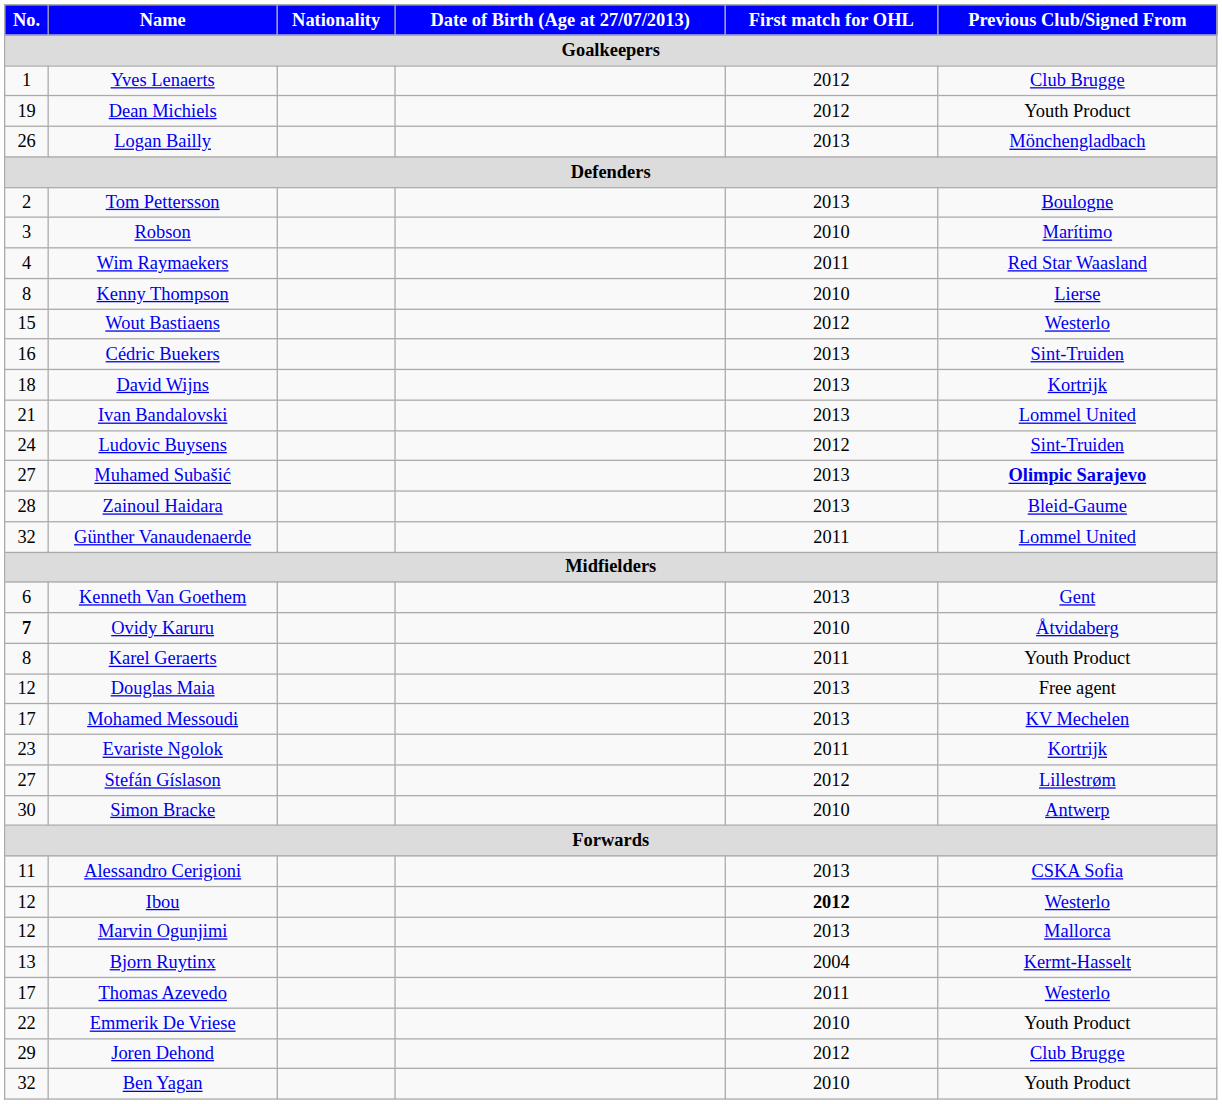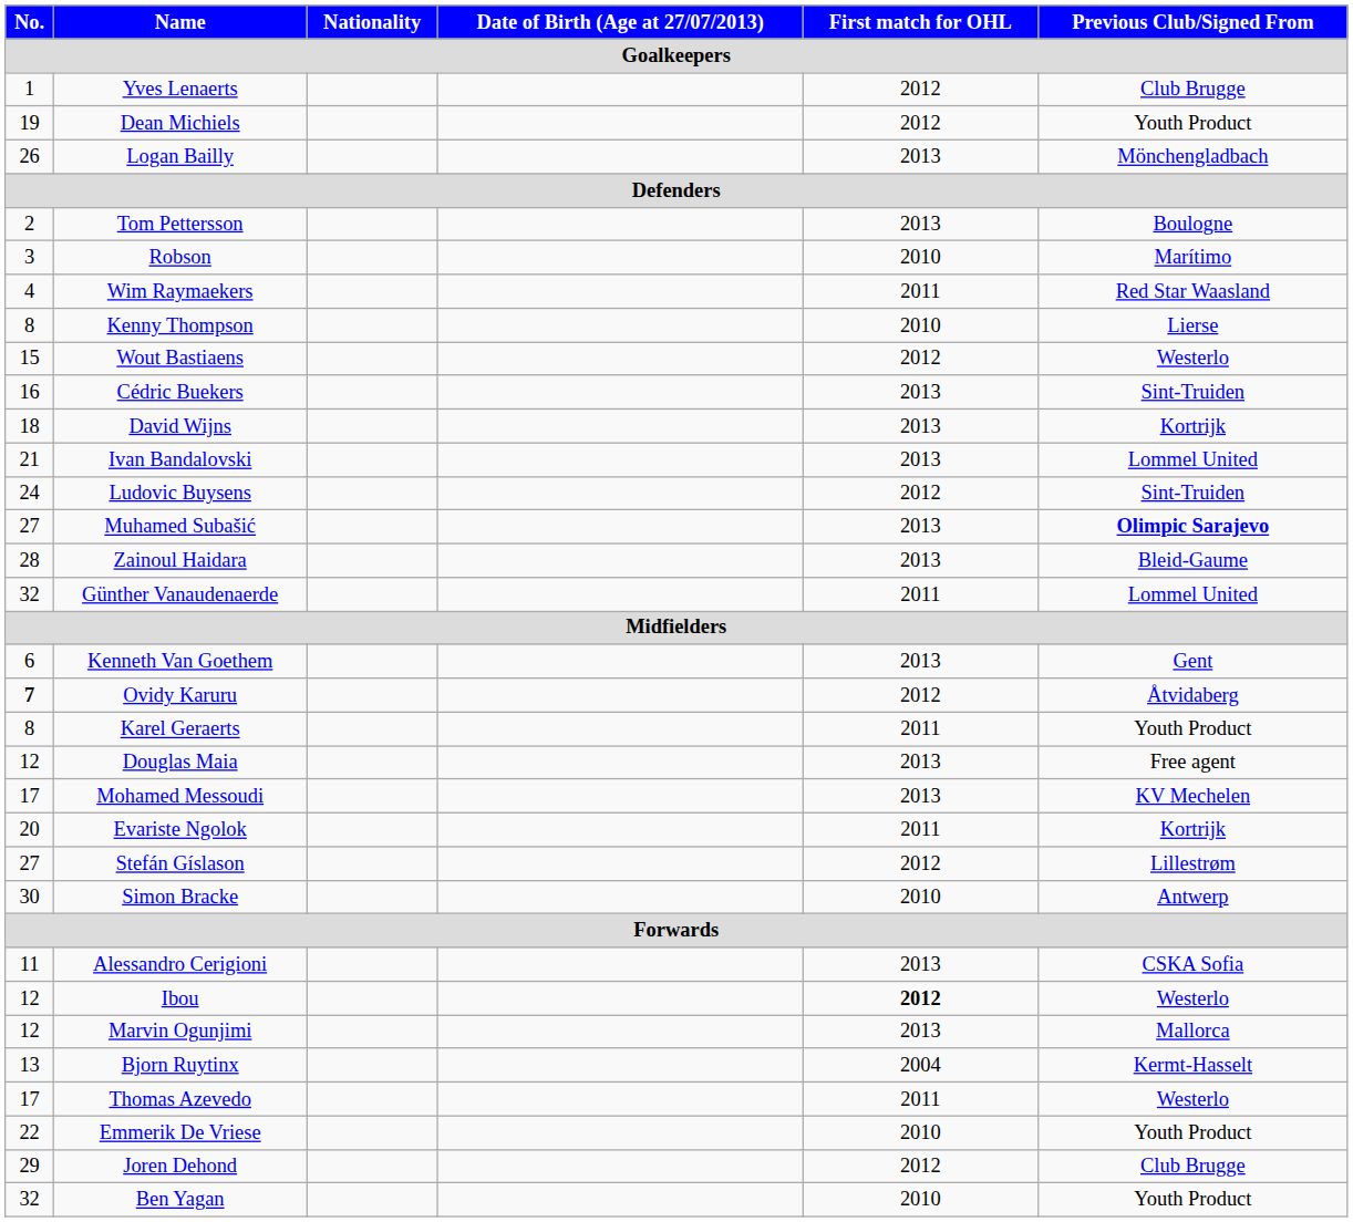 <table class="wikitable" style="text-align: center; font-size:90%" width=75%>
 <tr>
 <th style="background: #0000ff; color:white">No.</th>
 <th style="background: #0000ff; color:white">Name</th>
 <th style="background: #0000ff; color:white">Nationality</th>
 <th style="background: #0000ff; color:white">Date of Birth (Age at 27/07/2013)</th>
 <th style="background: #0000ff; color:white">First match for OHL</th>
 <th style="background: #0000ff; color:white">Previous Club/Signed From</th>
 </tr>
 <tr>
 <th colspan=6 style="background: #DCDCDC" align=right>Goalkeepers</th>
 </tr>
 <tr>
 <td>1</td>
 <td><a href='#'>Yves Lenaerts</a></td>
 <td></td>
 <td></td>
 <td>2012</td>
 <td> <a href='#'>Club Brugge</a></td>
 </tr>
 <tr>
 <td>19</td>
 <td><a href='#'>Dean Michiels</a></td>
 <td></td>
 <td></td>
 <td>2012</td>
 <td>Youth Product</td>
 </tr>
 <tr>
 <td>26</td>
 <td><a href='#'>Logan Bailly</a></td>
 <td></td>
 <td></td>
 <td>2013</td>
 <td> <a href='#'>Mönchengladbach</a></td>
 </tr>
 <tr>
 <th colspan=6 style="background: #DCDCDC" align=right>Defenders</th>
 </tr>
 <tr>
 <td>2</td>
 <td><a href='#'>Tom Pettersson</a></td>
 <td></td>
 <td></td>
 <td>2013</td>
 <td> <a href='#'>Boulogne</a></td>
 </tr>
 <tr>
 <td>3</td>
 <td><a href='#'>Robson</a></td>
 <td></td>
 <td></td>
 <td>2010</td>
 <td> <a href='#'>Marítimo</a></td>
 </tr>
 <tr>
 <td>4</td>
 <td><a href='#'>Wim Raymaekers</a></td>
 <td></td>
 <td></td>
 <td>2011</td>
 <td> <a href='#'>Red Star Waasland</a></td>
 </tr>
 <tr>
 <td>8</td>
 <td><a href='#'>Kenny Thompson</a></td>
 <td></td>
 <td></td>
 <td>2010</td>
 <td> <a href='#'>Lierse</a></td>
 </tr>
 <tr>
 <td>15</td>
 <td><a href='#'>Wout Bastiaens</a></td>
 <td></td>
 <td></td>
 <td>2012</td>
 <td> <a href='#'>Westerlo</a></td>
 </tr>
 <tr>
 <td>16</td>
 <td><a href='#'>Cédric Buekers</a></td>
 <td></td>
 <td></td>
 <td>2013</td>
 <td> <a href='#'>Sint-Truiden</a></td>
 </tr>
 <tr>
 <td>18</td>
 <td><a href='#'>David Wijns</a></td>
 <td></td>
 <td></td>
 <td>2013</td>
 <td> <a href='#'>Kortrijk</a></td>
 </tr>
 <tr>
 <td>21</td>
 <td><a href='#'>Ivan Bandalovski</a></td>
 <td></td>
 <td></td>
 <td>2013</td>
 <td> <a href='#'>Lommel United</a></td>
 </tr>
 <tr>
 <td>24</td>
 <td><a href='#'>Ludovic Buysens</a></td>
 <td></td>
 <td></td>
 <td>2012</td>
 <td> <a href='#'>Sint-Truiden</a></td>
 </tr>
 <tr>
 <td>27</td>
 <td><a href='#'>Muhamed Subašić</a></td>
 <td></td>
 <td></td>
 <td>2013</td>
 <td><strong> <a href='#'>Olimpic Sarajevo</a></strong></td>
 </tr>
 <tr>
 <td>28</td>
 <td><a href='#'>Zainoul Haidara</a></td>
 <td></td>
 <td></td>
 <td>2013</td>
 <td> <a href='#'>Bleid-Gaume</a></td>
 </tr>
 <tr>
 <td>32</td>
 <td><a href='#'>Günther Vanaudenaerde</a></td>
 <td></td>
 <td></td>
 <td>2011</td>
 <td> <a href='#'>Lommel United</a></td>
 </tr>
 <tr>
 <th colspan=6 style="background: #DCDCDC" align=right>Midfielders</th>
 </tr>
 <tr>
 <td>6</td>
 <td><a href='#'>Kenneth Van Goethem</a></td>
 <td></td>
 <td></td>
 <td>2013</td>
 <td> <a href='#'>Gent</a></td>
 </tr>
 <tr>
 <td><strong>7</strong></td>
 <td><a href='#'>Ovidy Karuru</a></td>
 <td></td>
 <td></td>
-<td>2010</td>
+<td>2012</td>
 <td> <a href='#'>Åtvidaberg</a></td>
 </tr>
 <tr>
 <td>8</td>
 <td><a href='#'>Karel Geraerts</a></td>
 <td></td>
 <td></td>
 <td>2011</td>
 <td>Youth Product</td>
 </tr>
 <tr>
 <td>12</td>
 <td><a href='#'>Douglas Maia</a></td>
 <td></td>
 <td></td>
 <td>2013</td>
 <td>Free agent</td>
 </tr>
 <tr>
 <td>17</td>
 <td><a href='#'>Mohamed Messoudi</a></td>
 <td></td>
 <td></td>
 <td>2013</td>
 <td> <a href='#'>KV Mechelen</a></td>
 </tr>
 <tr>
-<td>23</td>
+<td>20</td>
 <td><a href='#'>Evariste Ngolok</a></td>
 <td></td>
 <td></td>
 <td>2011</td>
 <td> <a href='#'>Kortrijk</a></td>
 </tr>
 <tr>
 <td>27</td>
 <td><a href='#'>Stefán Gíslason</a></td>
 <td></td>
 <td></td>
 <td>2012</td>
 <td> <a href='#'>Lillestrøm</a></td>
 </tr>
 <tr>
 <td>30</td>
 <td><a href='#'>Simon Bracke</a></td>
 <td></td>
 <td></td>
 <td>2010</td>
 <td> <a href='#'>Antwerp</a></td>
 </tr>
 <tr>
 <th colspan=11 style="background: #DCDCDC" align=right>Forwards</th>
 </tr>
 <tr>
 <td>11</td>
 <td><a href='#'>Alessandro Cerigioni</a></td>
 <td></td>
 <td></td>
 <td>2013</td>
 <td> <a href='#'>CSKA Sofia</a></td>
 </tr>
 <tr>
 <td>12</td>
 <td><a href='#'>Ibou</a></td>
 <td></td>
 <td></td>
 <td><strong>2012</strong></td>
 <td> <a href='#'>Westerlo</a></td>
 </tr>
 <tr>
 <td>12</td>
 <td><a href='#'>Marvin Ogunjimi</a></td>
 <td></td>
 <td></td>
 <td>2013</td>
 <td> <a href='#'>Mallorca</a></td>
 </tr>
 <tr>
 <td>13</td>
 <td><a href='#'>Bjorn Ruytinx</a></td>
 <td></td>
 <td></td>
 <td>2004</td>
 <td> <a href='#'>Kermt-Hasselt</a></td>
 </tr>
 <tr>
 <td>17</td>
 <td><a href='#'>Thomas Azevedo</a></td>
 <td></td>
 <td></td>
 <td>2011</td>
 <td> <a href='#'>Westerlo</a></td>
 </tr>
 <tr>
 <td>22</td>
 <td><a href='#'>Emmerik De Vriese</a></td>
 <td></td>
 <td></td>
 <td>2010</td>
 <td>Youth Product</td>
 </tr>
 <tr>
 <td>29</td>
 <td><a href='#'>Joren Dehond</a></td>
 <td></td>
 <td></td>
 <td>2012</td>
 <td> <a href='#'>Club Brugge</a></td>
 </tr>
 <tr>
 <td>32</td>
 <td><a href='#'>Ben Yagan</a></td>
 <td></td>
 <td></td>
 <td>2010</td>
 <td>Youth Product</td>
 </tr>
 </table>
